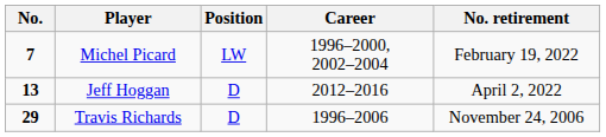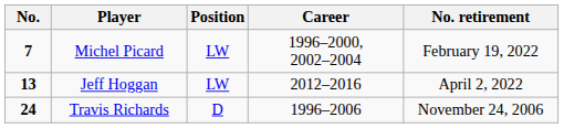 <table class="wikitable" style="text-align:center">
 <tr>
 <th width=40px>No.</th>
 <th width=130px>Player</th>
 <th width=40px>Position</th>
 <th width=150px>Career</th>
 <th width=150px>No. retirement</th>
 </tr>
 <tr>
 <td><strong>7</strong></td>
 <td><a href='#'>Michel Picard</a></td>
 <td><a href='#'>LW</a></td>
 <td>1996–2000,<br>2002–2004</td>
 <td>February 19, 2022</td>
 </tr>
 <tr>
 <td><strong>13</strong></td>
 <td><a href='#'>Jeff Hoggan</a></td>
-<td><a href='#'>D</a></td>
+<td><a href='#'>LW</a></td>
 <td>2012–2016</td>
 <td>April 2, 2022</td>
 </tr>
 <tr>
-<td><strong>29</strong></td>
+<td><strong>24</strong></td>
 <td><a href='#'>Travis Richards</a></td>
 <td><a href='#'>D</a></td>
 <td>1996–2006</td>
 <td>November 24, 2006</td>
 </tr>
 </table>
